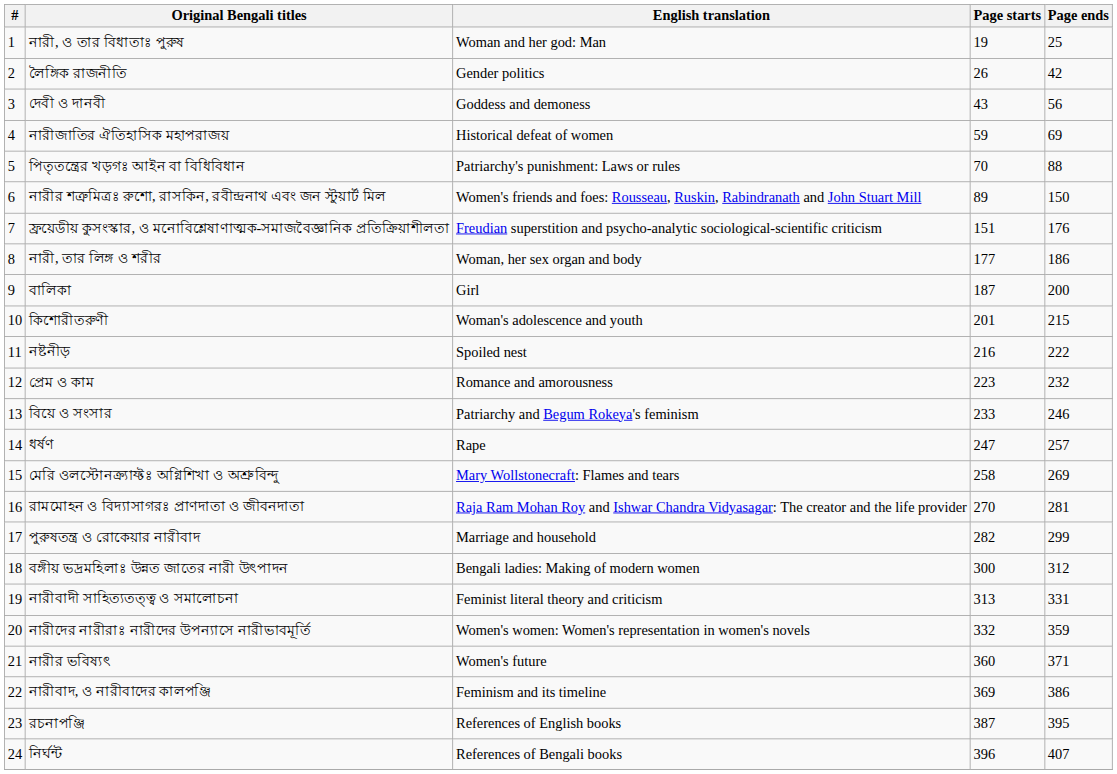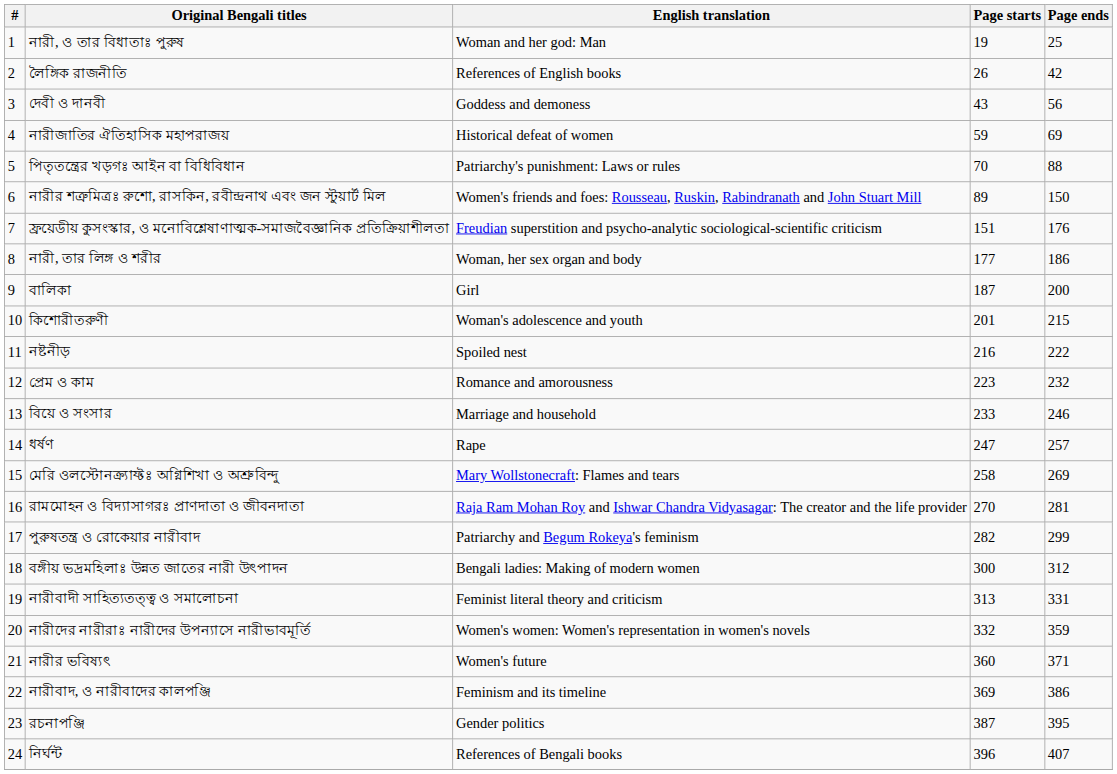 <table class="wikitable sortable">
 <tr>
 <th>#</th>
 <th>Original Bengali titles</th>
 <th>English translation</th>
 <th>Page starts</th>
 <th>Page ends</th>
 </tr>
 <tr>
 <td>1</td>
 <td>নারী, ও তার বিধাতাঃ পুরুষ</td>
 <td>Woman and her god: Man</td>
 <td>19</td>
 <td>25</td>
 </tr>
 <tr>
 <td>2</td>
 <td>লৈঙ্গিক রাজনীতি</td>
-<td>Gender politics</td>
+<td>References of English books</td>
 <td>26</td>
 <td>42</td>
 </tr>
 <tr>
 <td>3</td>
 <td>দেবী ও দানবী</td>
 <td>Goddess and demoness</td>
 <td>43</td>
 <td>56</td>
 </tr>
 <tr>
 <td>4</td>
 <td>নারীজাতির ঐতিহাসিক মহাপরাজয়</td>
 <td>Historical defeat of women</td>
 <td>59</td>
 <td>69</td>
 </tr>
 <tr>
 <td>5</td>
 <td>পিতৃতন্ত্রের খড়গঃ আইন বা বিধিবিধান</td>
 <td>Patriarchy's punishment: Laws or rules</td>
 <td>70</td>
 <td>88</td>
 </tr>
 <tr>
 <td>6</td>
 <td>নারীর শত্রুমিত্রঃ রুশো, রাসকিন, রবীন্দ্রনাথ এবং জন স্টুয়ার্ট মিল</td>
 <td>Women's friends and foes: <a href='#'>Rousseau</a>, <a href='#'>Ruskin</a>, <a href='#'>Rabindranath</a> and <a href='#'>John Stuart Mill</a></td>
 <td>89</td>
 <td>150</td>
 </tr>
 <tr>
 <td>7</td>
 <td>ফ্রয়েডীয় কুসংস্কার, ও মনোবিশ্লেষাণাত্মক-সমাজবৈজ্ঞানিক প্রতিক্রিয়াশীলতা</td>
 <td><a href='#'>Freudian</a> superstition and psycho-analytic sociological-scientific criticism</td>
 <td>151</td>
 <td>176</td>
 </tr>
 <tr>
 <td>8</td>
 <td>নারী, তার লিঙ্গ ও শরীর</td>
 <td>Woman, her sex organ and body</td>
 <td>177</td>
 <td>186</td>
 </tr>
 <tr>
 <td>9</td>
 <td>বালিকা</td>
 <td>Girl</td>
 <td>187</td>
 <td>200</td>
 </tr>
 <tr>
 <td>10</td>
 <td>কিশোরীতরুণী</td>
 <td>Woman's adolescence and youth</td>
 <td>201</td>
 <td>215</td>
 </tr>
 <tr>
 <td>11</td>
 <td>নষ্টনীড়</td>
 <td>Spoiled nest</td>
 <td>216</td>
 <td>222</td>
 </tr>
 <tr>
 <td>12</td>
 <td>প্রেম ও কাম</td>
 <td>Romance and amorousness</td>
 <td>223</td>
 <td>232</td>
 </tr>
 <tr>
 <td>13</td>
 <td>বিয়ে ও সংসার</td>
-<td>Patriarchy and <a href='#'>Begum Rokeya</a>'s feminism</td>
+<td>Marriage and household</td>
 <td>233</td>
 <td>246</td>
 </tr>
 <tr>
 <td>14</td>
 <td>ধর্ষণ</td>
 <td>Rape</td>
 <td>247</td>
 <td>257</td>
 </tr>
 <tr>
 <td>15</td>
 <td>মেরি ওলস্টোনক্র্যাফ্টঃ অগ্নিশিখা ও অশ্রুবিন্দু</td>
 <td><a href='#'>Mary Wollstonecraft</a>: Flames and tears</td>
 <td>258</td>
 <td>269</td>
 </tr>
 <tr>
 <td>16</td>
 <td>রামমোহন ও বিদ্যাসাগরঃ প্রাণদাতা ও জীবনদাতা</td>
 <td><a href='#'>Raja Ram Mohan Roy</a> and <a href='#'>Ishwar Chandra Vidyasagar</a>: The creator and the life provider</td>
 <td>270</td>
 <td>281</td>
 </tr>
 <tr>
 <td>17</td>
 <td>পুরুষতন্ত্র ও রোকেয়ার নারীবাদ</td>
-<td>Marriage and household</td>
+<td>Patriarchy and <a href='#'>Begum Rokeya</a>'s feminism</td>
 <td>282</td>
 <td>299</td>
 </tr>
 <tr>
 <td>18</td>
 <td>বঙ্গীয় ভদ্রমহিলাঃ উন্নত জাতের নারী উৎপাদন</td>
 <td>Bengali ladies: Making of modern women</td>
 <td>300</td>
 <td>312</td>
 </tr>
 <tr>
 <td>19</td>
 <td>নারীবাদী সাহিত্যতত্ত্ব ও সমালোচনা</td>
 <td>Feminist literal theory and criticism</td>
 <td>313</td>
 <td>331</td>
 </tr>
 <tr>
 <td>20</td>
 <td>নারীদের নারীরাঃ নারীদের উপন্যাসে নারীভাবমূর্তি</td>
 <td>Women's women: Women's representation in women's novels</td>
 <td>332</td>
 <td>359</td>
 </tr>
 <tr>
 <td>21</td>
 <td>নারীর ভবিষ্যৎ</td>
 <td>Women's future</td>
 <td>360</td>
 <td>371</td>
 </tr>
 <tr>
 <td>22</td>
 <td>নারীবাদ, ও নারীবাদের কালপঞ্জি</td>
 <td>Feminism and its timeline</td>
 <td>369</td>
 <td>386</td>
 </tr>
 <tr>
 <td>23</td>
 <td>রচনাপঞ্জি</td>
-<td>References of English books</td>
+<td>Gender politics</td>
 <td>387</td>
 <td>395</td>
 </tr>
 <tr>
 <td>24</td>
 <td>নির্ঘন্ট</td>
 <td>References of Bengali books</td>
 <td>396</td>
 <td>407</td>
 </tr>
 <tr>
 </tr>
 </table>
